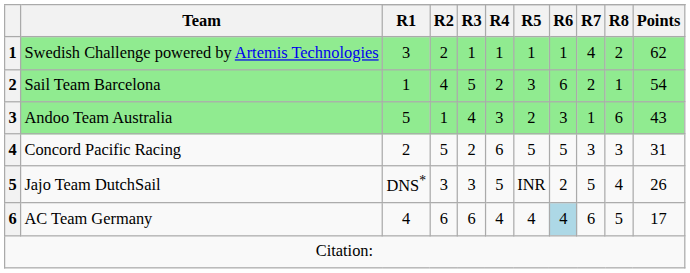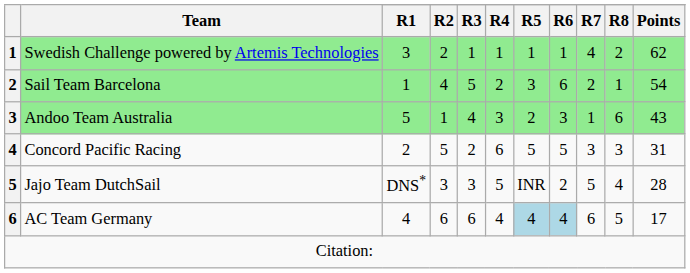 <table class="wikitable" style="font-size:10pt;line-height:1.5;text-align: center;">
 <tr>
 <th rowspan="2"></th>
 <th rowspan="2">Team</th>
 </tr>
 <tr>
 <th>R1</th>
 <th>R2</th>
 <th>R3</th>
 <th>R4</th>
 <th>R5</th>
 <th>R6</th>
 <th>R7</th>
 <th>R8</th>
 <th>Points</th>
 </tr>
 <tr>
 <th>1</th>
 <td align="left" bgcolor="#90EB90"> Swedish Challenge powered by <a href='#'>Artemis Technologies</a></td>
 <td bgcolor="#90EB90">3</td>
 <td bgcolor="#90EB90">2</td>
 <td bgcolor="#90EB90">1</td>
 <td bgcolor="#90EB90">1</td>
 <td bgcolor="#90EB90">1</td>
 <td bgcolor="#90EB90">1</td>
 <td bgcolor="#90EB90">4</td>
 <td bgcolor="#90EB90">2</td>
 <td bgcolor="#90EB90">62</td>
 </tr>
 <tr>
 <th>2</th>
 <td align="left" bgcolor="#90EB90"> Sail Team Barcelona</td>
 <td bgcolor="#90EB90">1</td>
 <td bgcolor="#90EB90">4</td>
 <td bgcolor="#90EB90">5</td>
 <td bgcolor="#90EB90">2</td>
 <td bgcolor="#90EB90">3</td>
 <td bgcolor="#90EB90">6</td>
 <td bgcolor="#90EB90">2</td>
 <td bgcolor="#90EB90">1</td>
 <td bgcolor="#90EB90">54</td>
 </tr>
 <tr>
 <th>3</th>
 <td align="left" bgcolor="#90EB90"> Andoo Team Australia</td>
 <td bgcolor="#90EB90">5</td>
 <td bgcolor="#90EB90">1</td>
 <td bgcolor="#90EB90">4</td>
 <td bgcolor="#90EB90">3</td>
 <td bgcolor="#90EB90">2</td>
 <td bgcolor="#90EB90">3</td>
 <td bgcolor="#90EB90">1</td>
 <td bgcolor="#90EB90">6</td>
 <td bgcolor="#90EB90">43</td>
 </tr>
 <tr>
 <th>4</th>
 <td align="left"> Concord Pacific Racing</td>
 <td>2</td>
 <td>5</td>
 <td>2</td>
 <td>6</td>
 <td>5</td>
 <td>5</td>
 <td>3</td>
 <td>3</td>
 <td>31</td>
 </tr>
 <tr>
 <th>5</th>
 <td align="left"> Jajo Team DutchSail</td>
 <td>DNS<sup>*</sup></td>
 <td>3</td>
 <td>3</td>
 <td>5</td>
 <td>INR</td>
 <td>2</td>
 <td>5</td>
 <td>4</td>
-<td>26</td>
+<td>28</td>
 </tr>
 <tr>
 <th>6</th>
 <td align="left"> AC Team Germany</td>
 <td>4</td>
 <td>6</td>
 <td>6</td>
 <td>4</td>
-<td>4</td>
+<td style="background: lightblue;">4</td>
 <td style="background: lightblue;">4</td>
 <td>6</td>
 <td>5</td>
 <td>17</td>
 </tr>
 <tr>
 <td colspan="12" align=center>Citation:</td>
 </tr>
 </table>
